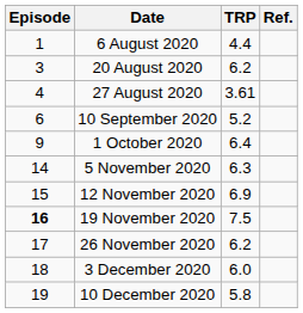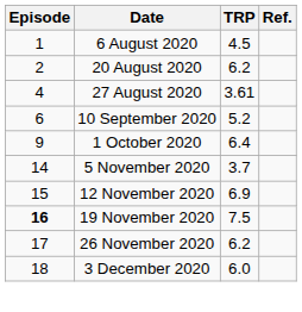 <table class="wikitable" style="text-align:center;">
 <tr>
 <th>Episode</th>
 <th>Date</th>
 <th>TRP</th>
 <th>Ref.</th>
 </tr>
 <tr>
 <td>1</td>
 <td>6 August 2020</td>
-<td>4.4</td>
+<td>4.5</td>
 <td></td>
 </tr>
 <tr>
-<td>3</td>
+<td>2</td>
 <td>20 August 2020</td>
 <td>6.2</td>
 <td></td>
 </tr>
 <tr>
 <td>4</td>
 <td>27 August 2020</td>
 <td>3.61</td>
 <td></td>
 </tr>
 <tr>
 <td>6</td>
 <td>10 September 2020</td>
 <td>5.2</td>
 <td></td>
 </tr>
 <tr>
 <td>9</td>
 <td>1 October 2020</td>
 <td>6.4</td>
 <td></td>
 </tr>
 <tr>
 <td>14</td>
 <td>5 November 2020</td>
-<td>6.3</td>
+<td>3.7</td>
 <td></td>
 </tr>
 <tr>
 <td>15</td>
 <td>12 November 2020</td>
 <td>6.9</td>
 <td></td>
 </tr>
 <tr>
 <td><strong>16</strong></td>
 <td>19 November 2020</td>
 <td>7.5</td>
 <td></td>
 </tr>
 <tr>
 <td>17</td>
 <td>26 November 2020</td>
 <td>6.2</td>
 <td></td>
 </tr>
 <tr>
 <td>18</td>
 <td>3 December 2020</td>
 <td>6.0</td>
 <td></td>
 </tr>
-<tr>
-<td>19</td>
-<td>10 December 2020</td>
-<td>5.8</td>
-<td></td>
-</tr>
 </table>
